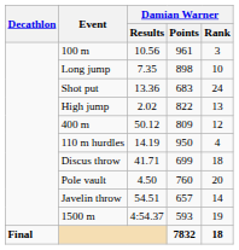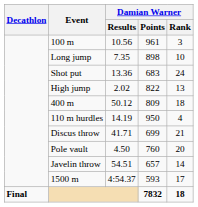 <table class=wikitable style="font-size:90%">
 <tr>
 <th rowspan="2"><a href='#'>Decathlon</a></th>
 <th rowspan="2">Event</th>
 <th colspan="3"><a href='#'>Damian Warner</a></th>
 </tr>
 <tr>
 <th>Results</th>
 <th>Points</th>
 <th>Rank</th>
 </tr>
 <tr>
 <td rowspan="10"></td>
 <td>100 m</td>
 <td align=center>10.56</td>
 <td align=center>961</td>
 <td align=center>3</td>
 </tr>
 <tr>
 <td>Long jump</td>
 <td align=center>7.35</td>
 <td align=center>898</td>
 <td align=center>10</td>
 </tr>
 <tr>
 <td>Shot put</td>
 <td align=center>13.36</td>
 <td align=center>683</td>
 <td align=center>24</td>
 </tr>
 <tr>
 <td>High jump</td>
 <td align=center>2.02</td>
 <td align=center>822</td>
 <td align=center>13</td>
 </tr>
 <tr>
 <td>400 m</td>
 <td align=center>50.12</td>
 <td align=center>809</td>
-<td align=center>12</td>
+<td align=center>18</td>
 </tr>
 <tr>
 <td>110 m hurdles</td>
 <td align=center>14.19</td>
 <td align=center>950</td>
 <td align=center>4</td>
 </tr>
 <tr>
 <td>Discus throw</td>
 <td align=center>41.71</td>
 <td align=center>699</td>
-<td align=center>18</td>
+<td align=center>21</td>
 </tr>
 <tr>
 <td>Pole vault</td>
 <td align=center>4.50</td>
 <td align=center>760</td>
 <td align=center>20</td>
 </tr>
 <tr>
 <td>Javelin throw</td>
 <td align=center>54.51</td>
 <td align=center>657</td>
 <td align=center>14</td>
 </tr>
 <tr>
 <td>1500 m</td>
 <td align=center>4:54.37</td>
 <td align=center>593</td>
-<td align=center>19</td>
+<td align=center>17</td>
 </tr>
 <tr>
 <td><strong>Final</strong></td>
 <td colspan="2" style="background:wheat;"></td>
 <td align=center><strong>7832</strong></td>
 <td align=center><strong>18</strong></td>
 </tr>
 </table>
